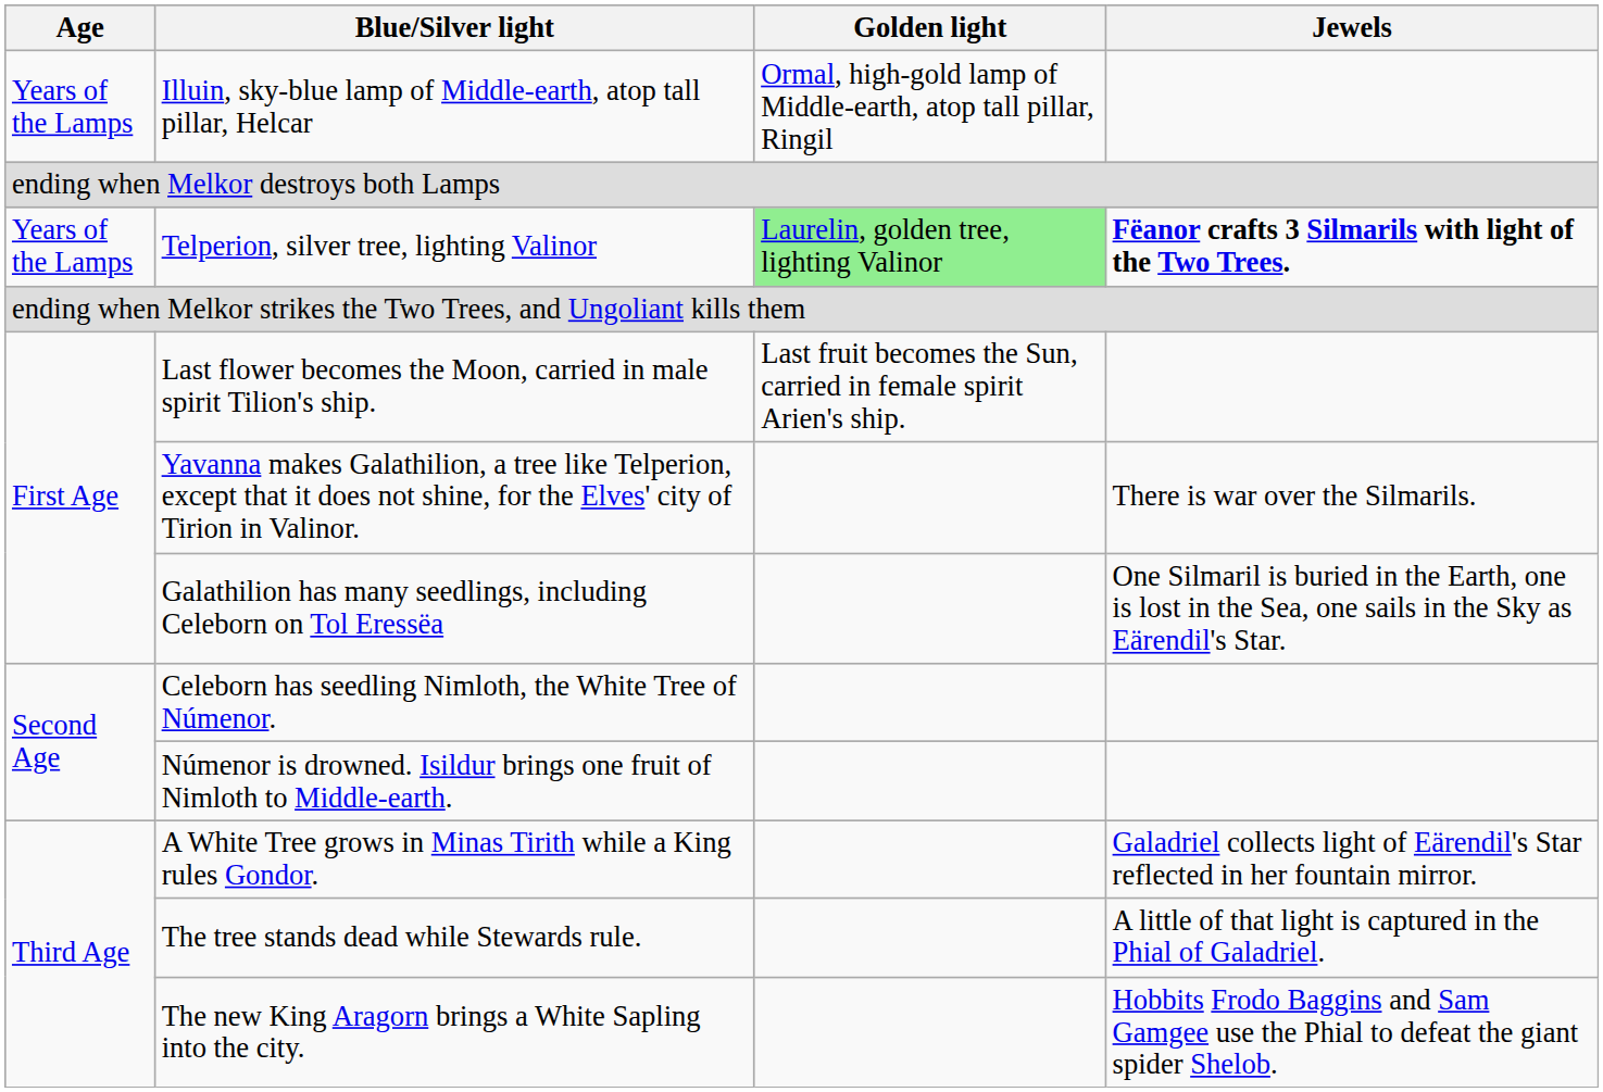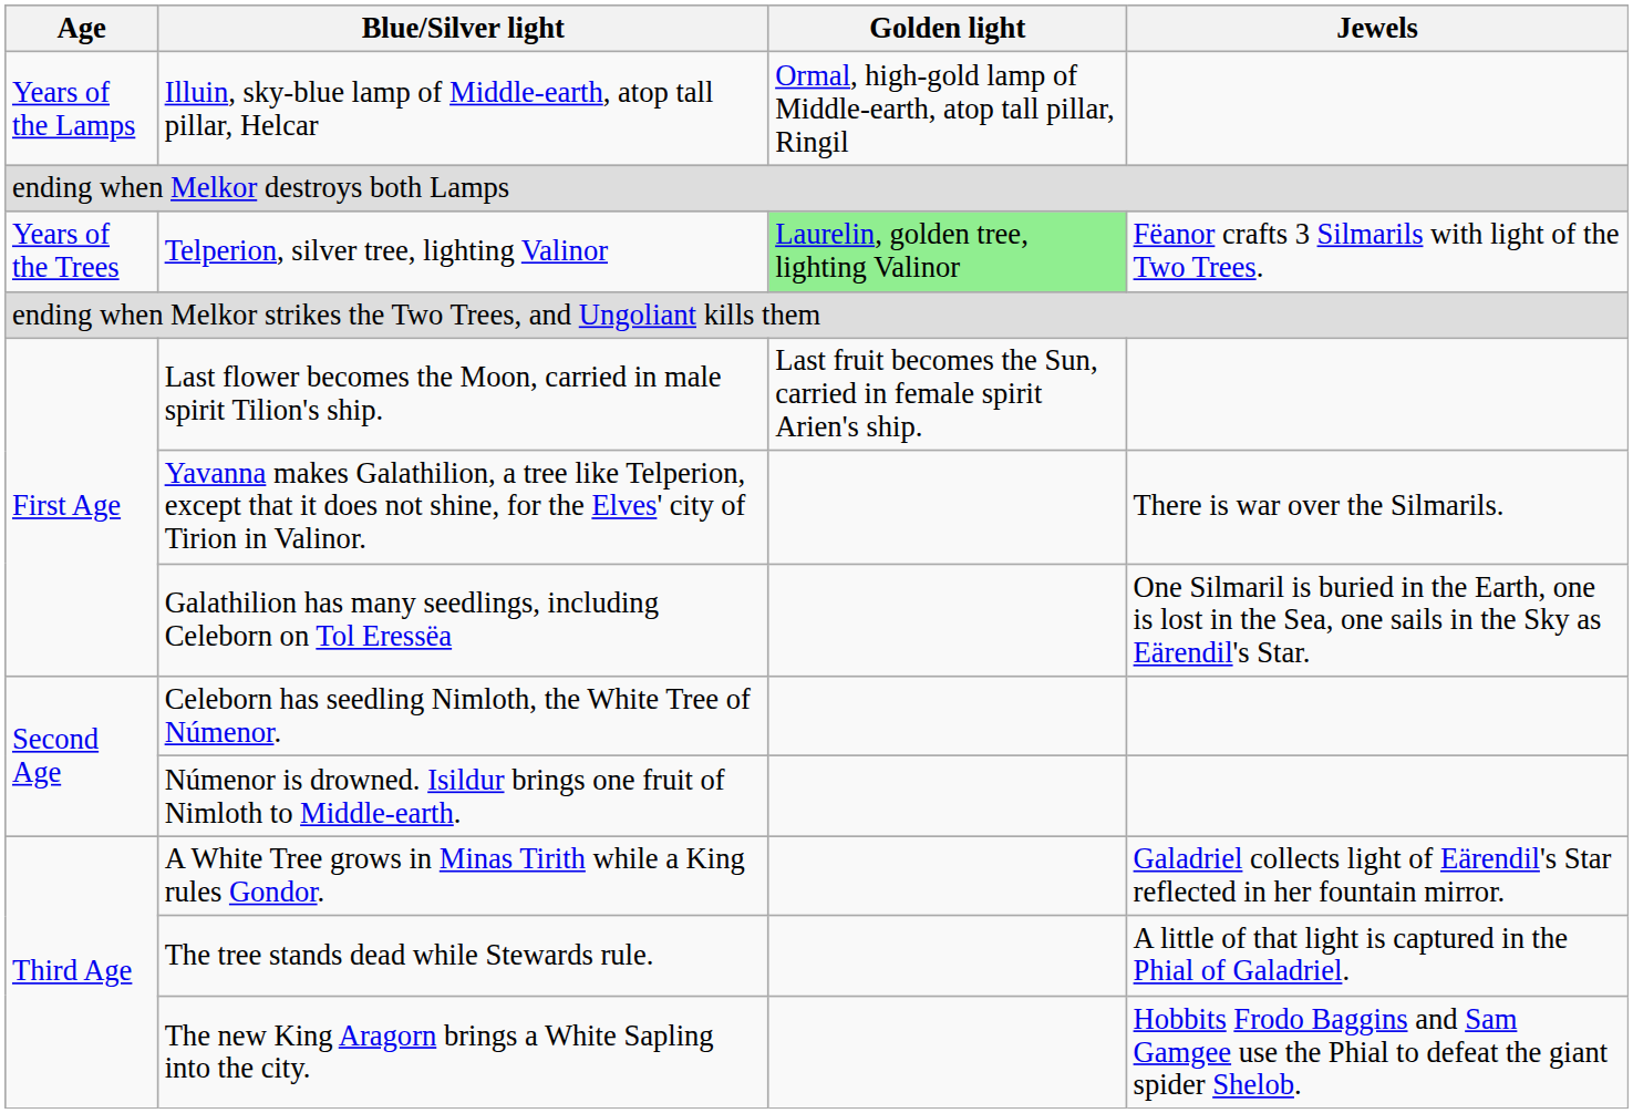 <table style="margin-left: auto; margin-right: auto; border: none;" class="wikitable">
 <tr>
 <th>Age</th>
 <th>Blue/Silver light</th>
 <th>Golden light</th>
 <th>Jewels</th>
 </tr>
 <tr>
 <td><a href='#'>Years of the Lamps</a></td>
 <td><a href='#'>Illuin</a>, sky-blue lamp of <a href='#'>Middle-earth</a>, atop tall pillar, Helcar</td>
 <td><a href='#'>Ormal</a>, high-gold lamp of Middle-earth, atop tall pillar, Ringil</td>
 <td></td>
 </tr>
 <tr>
 <td colspan=4 style="background: #dddddd;">ending when <a href='#'>Melkor</a> destroys both Lamps</td>
 </tr>
 <tr>
-<td><a href='#'>Years of the Lamps</a></td>
+<td><a href='#'>Years of the Trees</a></td>
 <td><a href='#'>Telperion</a>, silver tree, lighting <a href='#'>Valinor</a></td>
 <td style="background: lightgreen;"><a href='#'>Laurelin</a>, golden tree, lighting Valinor</td>
-<td><strong><a href='#'>Fëanor</a> crafts 3 <a href='#'>Silmarils</a> with light of the <a href='#'>Two Trees</a>.</strong></td>
+<td><a href='#'>Fëanor</a> crafts 3 <a href='#'>Silmarils</a> with light of the <a href='#'>Two Trees</a>.</td>
 </tr>
 <tr>
 <td colspan=4 style="background: #dddddd;">ending when Melkor strikes the Two Trees, and <a href='#'>Ungoliant</a> kills them</td>
 </tr>
 <tr>
 <td rowspan="3"><a href='#'>First Age</a></td>
 <td>Last flower becomes the Moon, carried in male spirit Tilion's ship.</td>
 <td>Last fruit becomes the Sun, carried in female spirit Arien's ship.</td>
 <td></td>
 </tr>
 <tr>
 <td> <a href='#'>Yavanna</a> makes Galathilion, a tree like Telperion, except that it does not shine, for the <a href='#'>Elves</a>' city of Tirion in Valinor.</td>
 <td></td>
 <td>There is war over the Silmarils.</td>
 </tr>
 <tr>
 <td> Galathilion has many seedlings, including Celeborn on <a href='#'>Tol Eressëa</a></td>
 <td></td>
 <td>One Silmaril is buried in the Earth, one is lost in the Sea, one sails in the Sky as <a href='#'>Eärendil</a>'s Star.</td>
 </tr>
 <tr>
 <td rowspan="2"><a href='#'>Second Age</a></td>
 <td>Celeborn has seedling Nimloth, the White Tree of <a href='#'>Númenor</a>.</td>
 <td></td>
 <td></td>
 </tr>
 <tr>
 <td> Númenor is drowned. <a href='#'>Isildur</a> brings one fruit of Nimloth to <a href='#'>Middle-earth</a>.</td>
 <td></td>
 <td></td>
 </tr>
 <tr>
 <td rowspan="3"><a href='#'>Third Age</a></td>
 <td>A White Tree grows in <a href='#'>Minas Tirith</a> while a King rules <a href='#'>Gondor</a>.</td>
 <td></td>
 <td><a href='#'>Galadriel</a> collects light of <a href='#'>Eärendil</a>'s Star reflected in her fountain mirror.</td>
 </tr>
 <tr>
 <td> The tree stands dead while Stewards rule.</td>
 <td></td>
 <td>A little of that light is captured in the <a href='#'>Phial of Galadriel</a>.</td>
 </tr>
 <tr>
 <td> The new King <a href='#'>Aragorn</a> brings a White Sapling into the city.</td>
 <td></td>
 <td><a href='#'>Hobbits</a> <a href='#'>Frodo Baggins</a> and <a href='#'>Sam Gamgee</a> use the Phial to defeat the giant spider <a href='#'>Shelob</a>.</td>
 </tr>
 </table>
